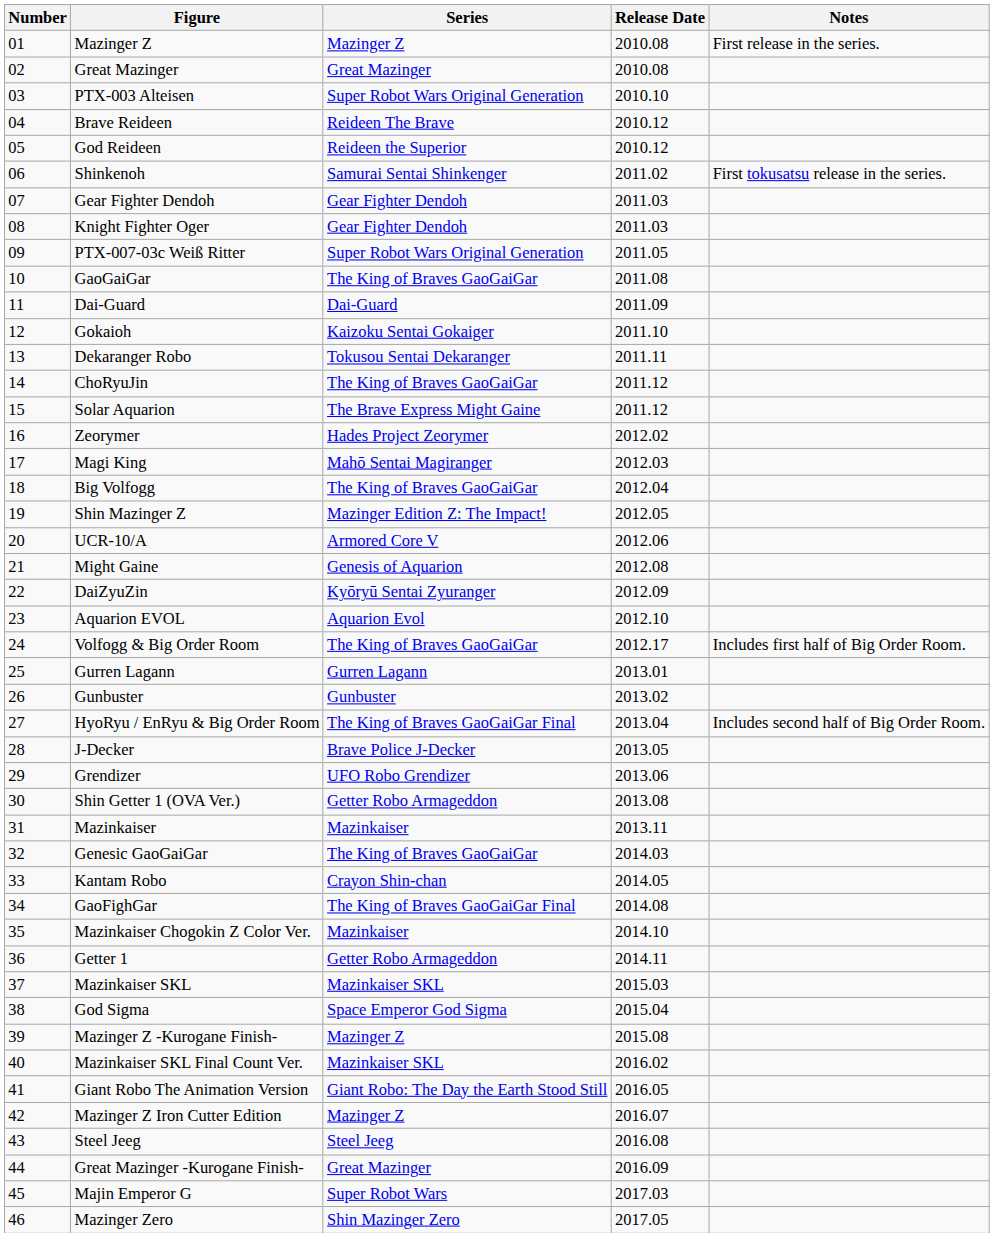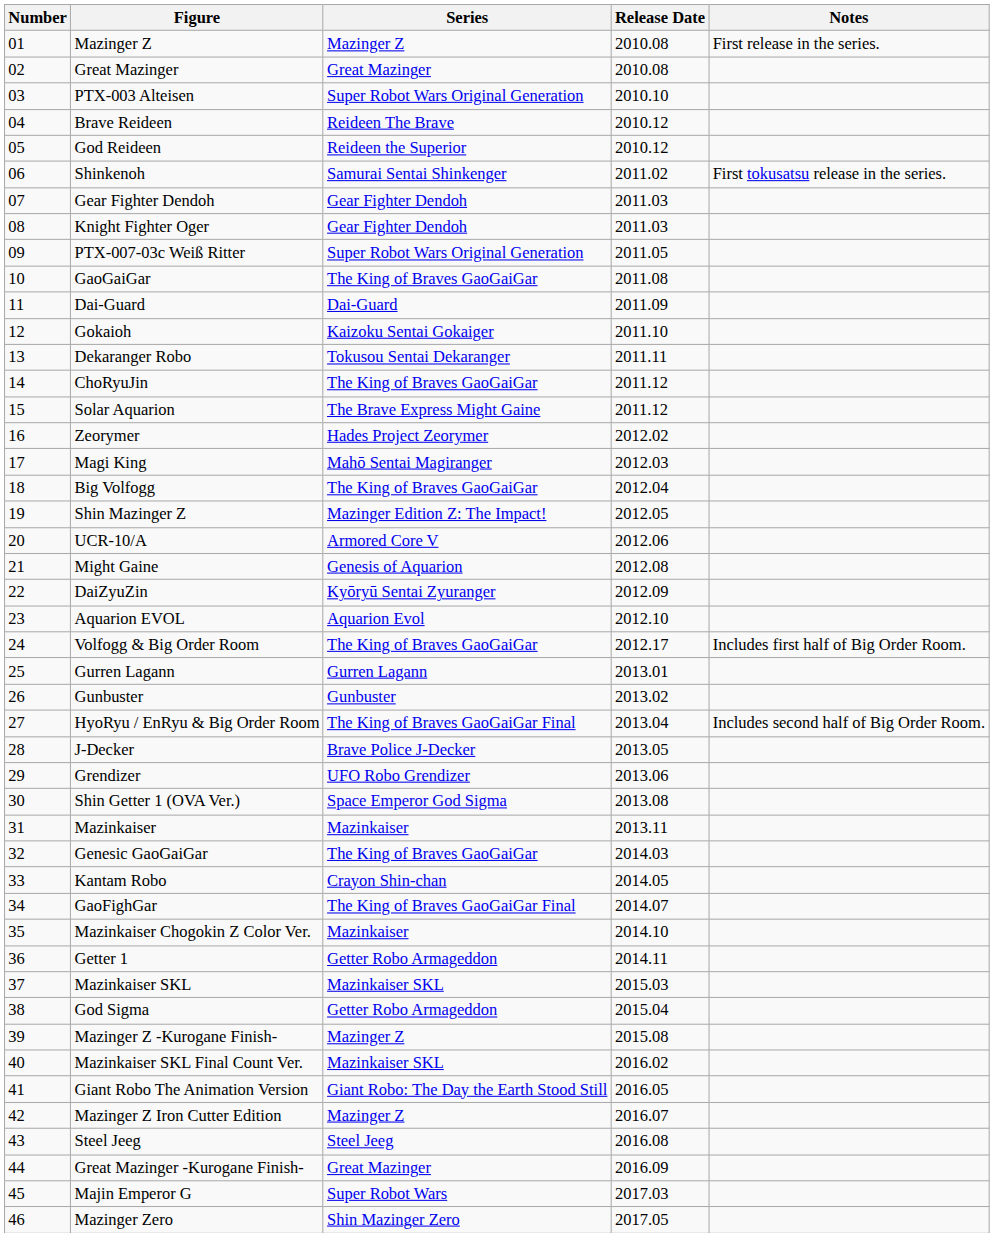 <table class="wikitable sortable">
 <tr>
 <th>Number</th>
 <th>Figure</th>
 <th>Series</th>
 <th>Release Date</th>
 <th>Notes</th>
 </tr>
 <tr>
 <td>01</td>
 <td>Mazinger Z</td>
 <td><a href='#'>Mazinger Z</a></td>
 <td>2010.08</td>
 <td>First release in the series.</td>
 </tr>
 <tr>
 <td>02</td>
 <td>Great Mazinger</td>
 <td><a href='#'>Great Mazinger</a></td>
 <td>2010.08</td>
 <td></td>
 </tr>
 <tr>
 <td>03</td>
 <td>PTX-003 Alteisen</td>
 <td><a href='#'>Super Robot Wars Original Generation</a></td>
 <td>2010.10</td>
 <td></td>
 </tr>
 <tr>
 <td>04</td>
 <td>Brave Reideen</td>
 <td><a href='#'>Reideen The Brave</a></td>
 <td>2010.12</td>
 <td></td>
 </tr>
 <tr>
 <td>05</td>
 <td>God Reideen</td>
 <td><a href='#'>Reideen the Superior</a></td>
 <td>2010.12</td>
 <td></td>
 </tr>
 <tr>
 <td>06</td>
 <td>Shinkenoh</td>
 <td><a href='#'>Samurai Sentai Shinkenger</a></td>
 <td>2011.02</td>
 <td>First <a href='#'>tokusatsu</a> release in the series.</td>
 </tr>
 <tr>
 <td>07</td>
 <td>Gear Fighter Dendoh</td>
 <td><a href='#'>Gear Fighter Dendoh</a></td>
 <td>2011.03</td>
 <td></td>
 </tr>
 <tr>
 <td>08</td>
 <td>Knight Fighter Oger</td>
 <td><a href='#'>Gear Fighter Dendoh</a></td>
 <td>2011.03</td>
 <td></td>
 </tr>
 <tr>
 <td>09</td>
 <td>PTX-007-03c Weiß Ritter</td>
 <td><a href='#'>Super Robot Wars Original Generation</a></td>
 <td>2011.05</td>
 <td></td>
 </tr>
 <tr>
 <td>10</td>
 <td>GaoGaiGar</td>
 <td><a href='#'>The King of Braves GaoGaiGar</a></td>
 <td>2011.08</td>
 <td></td>
 </tr>
 <tr>
 <td>11</td>
 <td>Dai-Guard</td>
 <td><a href='#'>Dai-Guard</a></td>
 <td>2011.09</td>
 <td></td>
 </tr>
 <tr>
 <td>12</td>
 <td>Gokaioh</td>
 <td><a href='#'>Kaizoku Sentai Gokaiger</a></td>
 <td>2011.10</td>
 <td></td>
 </tr>
 <tr>
 <td>13</td>
 <td>Dekaranger Robo</td>
 <td><a href='#'>Tokusou Sentai Dekaranger</a></td>
 <td>2011.11</td>
 <td></td>
 </tr>
 <tr>
 <td>14</td>
 <td>ChoRyuJin</td>
 <td><a href='#'>The King of Braves GaoGaiGar</a></td>
 <td>2011.12</td>
 <td></td>
 </tr>
 <tr>
 <td>15</td>
 <td>Solar Aquarion</td>
 <td><a href='#'>The Brave Express Might Gaine</a></td>
 <td>2011.12</td>
 <td></td>
 </tr>
 <tr>
 <td>16</td>
 <td>Zeorymer</td>
 <td><a href='#'>Hades Project Zeorymer</a></td>
 <td>2012.02</td>
 <td></td>
 </tr>
 <tr>
 <td>17</td>
 <td>Magi King</td>
 <td><a href='#'>Mahō Sentai Magiranger</a></td>
 <td>2012.03</td>
 <td></td>
 </tr>
 <tr>
 <td>18</td>
 <td>Big Volfogg</td>
 <td><a href='#'>The King of Braves GaoGaiGar</a></td>
 <td>2012.04</td>
 <td></td>
 </tr>
 <tr>
 <td>19</td>
 <td>Shin Mazinger Z</td>
 <td><a href='#'>Mazinger Edition Z: The Impact!</a></td>
 <td>2012.05</td>
 <td></td>
 </tr>
 <tr>
 <td>20</td>
 <td>UCR-10/A</td>
 <td><a href='#'>Armored Core V</a></td>
 <td>2012.06</td>
 <td></td>
 </tr>
 <tr>
 <td>21</td>
 <td>Might Gaine</td>
 <td><a href='#'>Genesis of Aquarion</a></td>
 <td>2012.08</td>
 <td></td>
 </tr>
 <tr>
 <td>22</td>
 <td>DaiZyuZin</td>
 <td><a href='#'>Kyōryū Sentai Zyuranger</a></td>
 <td>2012.09</td>
 <td></td>
 </tr>
 <tr>
 <td>23</td>
 <td>Aquarion EVOL</td>
 <td><a href='#'>Aquarion Evol</a></td>
 <td>2012.10</td>
 <td></td>
 </tr>
 <tr>
 <td>24</td>
 <td>Volfogg & Big Order Room</td>
 <td><a href='#'>The King of Braves GaoGaiGar</a></td>
 <td>2012.17</td>
 <td>Includes first half of Big Order Room.</td>
 </tr>
 <tr>
 <td>25</td>
 <td>Gurren Lagann</td>
 <td><a href='#'>Gurren Lagann</a></td>
 <td>2013.01</td>
 <td></td>
 </tr>
 <tr>
 <td>26</td>
 <td>Gunbuster</td>
 <td><a href='#'>Gunbuster</a></td>
 <td>2013.02</td>
 <td></td>
 </tr>
 <tr>
 <td>27</td>
 <td>HyoRyu / EnRyu & Big Order Room</td>
 <td><a href='#'>The King of Braves GaoGaiGar Final</a></td>
 <td>2013.04</td>
 <td>Includes second half of Big Order Room.</td>
 </tr>
 <tr>
 <td>28</td>
 <td>J-Decker</td>
 <td><a href='#'>Brave Police J-Decker</a></td>
 <td>2013.05</td>
 <td></td>
 </tr>
 <tr>
 <td>29</td>
 <td>Grendizer</td>
 <td><a href='#'>UFO Robo Grendizer</a></td>
 <td>2013.06</td>
 <td></td>
 </tr>
 <tr>
 <td>30</td>
 <td>Shin Getter 1 (OVA Ver.)</td>
-<td><a href='#'>Getter Robo Armageddon</a></td>
+<td><a href='#'>Space Emperor God Sigma</a></td>
 <td>2013.08</td>
 <td></td>
 </tr>
 <tr>
 <td>31</td>
 <td>Mazinkaiser</td>
 <td><a href='#'>Mazinkaiser</a></td>
 <td>2013.11</td>
 <td></td>
 </tr>
 <tr>
 <td>32</td>
 <td>Genesic GaoGaiGar</td>
 <td><a href='#'>The King of Braves GaoGaiGar</a></td>
 <td>2014.03</td>
 <td></td>
 </tr>
 <tr>
 <td>33</td>
 <td>Kantam Robo</td>
 <td><a href='#'>Crayon Shin-chan</a></td>
 <td>2014.05</td>
 <td></td>
 </tr>
 <tr>
 <td>34</td>
 <td>GaoFighGar</td>
 <td><a href='#'>The King of Braves GaoGaiGar Final</a></td>
-<td>2014.08</td>
+<td>2014.07</td>
 <td></td>
 </tr>
 <tr>
 <td>35</td>
 <td>Mazinkaiser Chogokin Z Color Ver.</td>
 <td><a href='#'>Mazinkaiser</a></td>
 <td>2014.10</td>
 <td></td>
 </tr>
 <tr>
 <td>36</td>
 <td>Getter 1</td>
 <td><a href='#'>Getter Robo Armageddon</a></td>
 <td>2014.11</td>
 <td></td>
 </tr>
 <tr>
 <td>37</td>
 <td>Mazinkaiser SKL</td>
 <td><a href='#'>Mazinkaiser SKL</a></td>
 <td>2015.03</td>
 <td></td>
 </tr>
 <tr>
 <td>38</td>
 <td>God Sigma</td>
-<td><a href='#'>Space Emperor God Sigma</a></td>
+<td><a href='#'>Getter Robo Armageddon</a></td>
 <td>2015.04</td>
 <td></td>
 </tr>
 <tr>
 <td>39</td>
 <td>Mazinger Z -Kurogane Finish-</td>
 <td><a href='#'>Mazinger Z</a></td>
 <td>2015.08</td>
 <td></td>
 </tr>
 <tr>
 <td>40</td>
 <td>Mazinkaiser SKL Final Count Ver.</td>
 <td><a href='#'>Mazinkaiser SKL</a></td>
 <td>2016.02</td>
 <td></td>
 </tr>
 <tr>
 <td>41</td>
 <td>Giant Robo The Animation Version</td>
 <td><a href='#'>Giant Robo: The Day the Earth Stood Still</a></td>
 <td>2016.05</td>
 <td></td>
 </tr>
 <tr>
 <td>42</td>
 <td>Mazinger Z Iron Cutter Edition</td>
 <td><a href='#'>Mazinger Z</a></td>
 <td>2016.07</td>
 <td></td>
 </tr>
 <tr>
 <td>43</td>
 <td>Steel Jeeg</td>
 <td><a href='#'>Steel Jeeg</a></td>
 <td>2016.08</td>
 <td></td>
 </tr>
 <tr>
 <td>44</td>
 <td>Great Mazinger -Kurogane Finish-</td>
 <td><a href='#'>Great Mazinger</a></td>
 <td>2016.09</td>
 <td></td>
 </tr>
 <tr>
 <td>45</td>
 <td>Majin Emperor G</td>
 <td><a href='#'>Super Robot Wars</a></td>
 <td>2017.03</td>
 <td></td>
 </tr>
 <tr>
 <td>46</td>
 <td>Mazinger Zero</td>
 <td><a href='#'>Shin Mazinger Zero</a></td>
 <td>2017.05</td>
 <td></td>
 </tr>
 </table>
